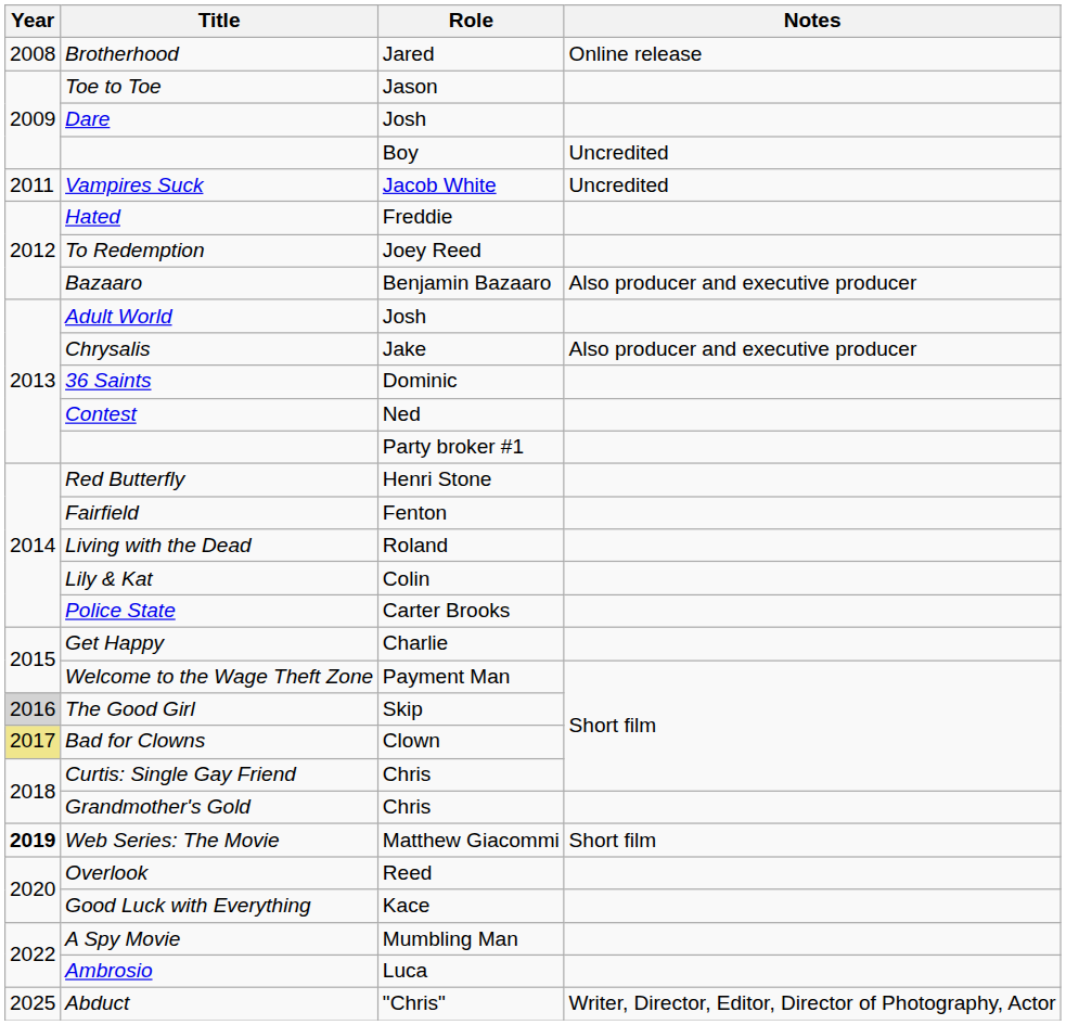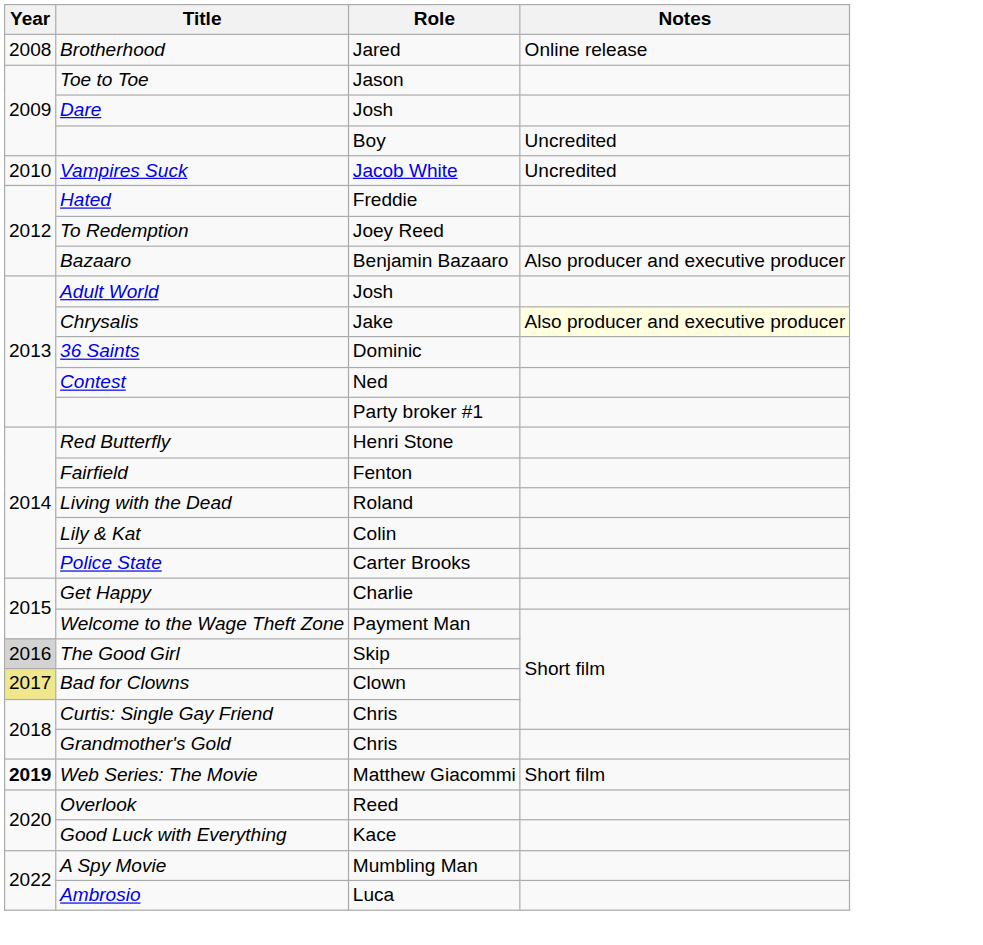 <table class="wikitable sortable">
 <tr>
 <th>Year</th>
 <th>Title</th>
 <th>Role</th>
 <th class="unsortable">Notes</th>
 </tr>
 <tr>
 <td>2008</td>
 <td><em>Brotherhood</em></td>
 <td>Jared</td>
 <td>Online release</td>
 </tr>
 <tr>
 <td rowspan="3">2009</td>
 <td><em>Toe to Toe</em></td>
 <td>Jason</td>
 <td></td>
 </tr>
 <tr>
 <td><em><a href='#'>Dare</a></em></td>
 <td>Josh</td>
 <td></td>
 </tr>
 <tr>
 <td><em></em></td>
 <td>Boy</td>
 <td>Uncredited</td>
 </tr>
 <tr>
-<td>2011</td>
+<td>2010</td>
 <td><em><a href='#'>Vampires Suck</a></em></td>
 <td><a href='#'>Jacob White</a></td>
 <td>Uncredited</td>
 </tr>
 <tr>
 <td rowspan="3">2012</td>
 <td><em><a href='#'>Hated</a></em></td>
 <td>Freddie</td>
 <td></td>
 </tr>
 <tr>
 <td><em>To Redemption</em></td>
 <td>Joey Reed</td>
 <td></td>
 </tr>
 <tr>
 <td><em>Bazaaro</em></td>
 <td>Benjamin Bazaaro</td>
 <td>Also producer and executive producer</td>
 </tr>
 <tr>
 <td rowspan="5">2013</td>
 <td><em><a href='#'>Adult World</a></em></td>
 <td>Josh</td>
 <td></td>
 </tr>
 <tr>
 <td><em>Chrysalis</em></td>
 <td>Jake</td>
-<td>Also producer and executive producer</td>
+<td style="background: lightyellow;">Also producer and executive producer</td>
 </tr>
 <tr>
 <td><em><a href='#'>36 Saints</a></em></td>
 <td>Dominic</td>
 <td></td>
 </tr>
 <tr>
 <td><em><a href='#'>Contest</a></em></td>
 <td>Ned</td>
 <td></td>
 </tr>
 <tr>
 <td><em></em></td>
 <td>Party broker #1</td>
 <td></td>
 </tr>
 <tr>
 <td rowspan="5">2014</td>
 <td><em>Red Butterfly</em></td>
 <td>Henri Stone</td>
 <td></td>
 </tr>
 <tr>
 <td><em>Fairfield</em></td>
 <td>Fenton</td>
 <td></td>
 </tr>
 <tr>
 <td><em>Living with the Dead</em></td>
 <td>Roland</td>
 <td></td>
 </tr>
 <tr>
 <td><em>Lily & Kat</em></td>
 <td>Colin</td>
 <td></td>
 </tr>
 <tr>
 <td><em><a href='#'>Police State</a></em></td>
 <td>Carter Brooks</td>
 <td></td>
 </tr>
 <tr>
 <td rowspan="2">2015</td>
 <td><em>Get Happy</em></td>
 <td>Charlie</td>
 <td></td>
 </tr>
 <tr>
 <td><em>Welcome to the Wage Theft Zone</em></td>
 <td>Payment Man</td>
 <td rowspan="4">Short film</td>
 </tr>
 <tr>
 <td style="background: lightgrey;">2016</td>
 <td><em>The Good Girl</em></td>
 <td>Skip</td>
 </tr>
 <tr>
 <td style="background: khaki;">2017</td>
 <td><em>Bad for Clowns</em></td>
 <td>Clown</td>
 </tr>
 <tr>
 <td rowspan="2">2018</td>
 <td><em>Curtis: Single Gay Friend</em></td>
 <td>Chris</td>
 </tr>
 <tr>
 <td><em>Grandmother's Gold</em></td>
 <td>Chris</td>
 <td></td>
 </tr>
 <tr>
 <td><strong>2019</strong></td>
 <td><em>Web Series: The Movie</em></td>
 <td>Matthew Giacommi</td>
 <td>Short film</td>
 </tr>
 <tr>
 <td rowspan="2">2020</td>
 <td><em>Overlook</em></td>
 <td>Reed</td>
 <td></td>
 </tr>
 <tr>
 <td><em>Good Luck with Everything</em></td>
 <td>Kace</td>
 <td></td>
 </tr>
 <tr>
 <td rowspan="2">2022</td>
 <td><em>A Spy Movie</em></td>
 <td>Mumbling Man</td>
 <td></td>
 </tr>
 <tr>
 <td><em><a href='#'>Ambrosio</a></em></td>
 <td>Luca</td>
 <td></td>
 </tr>
-<tr>
-<td rowspand="2">2025</td>
-<td><em>Abduct</em></td>
-<td>"Chris"</td>
-<td>Writer, Director, Editor, Director of Photography, Actor</td>
-</tr>
 </table>
